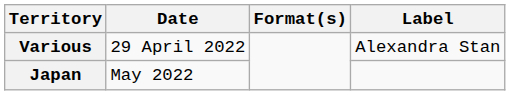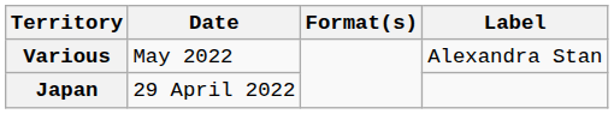 <table class="wikitable plainrowheaders">
 <tr>
 <th scope="col">Territory</th>
 <th scope="col">Date</th>
 <th scope="col">Format(s)</th>
 <th scope="col">Label</th>
 </tr>
 <tr>
 <th scope="row">Various</th>
-<td>29 April 2022</td>
+<td>May 2022</td>
 <td rowspan="2"></td>
 <td>Alexandra Stan</td>
 </tr>
 <tr>
 <th scope="row">Japan</th>
-<td>May 2022</td>
+<td>29 April 2022</td>
 <td></td>
 </tr>
 </table>
